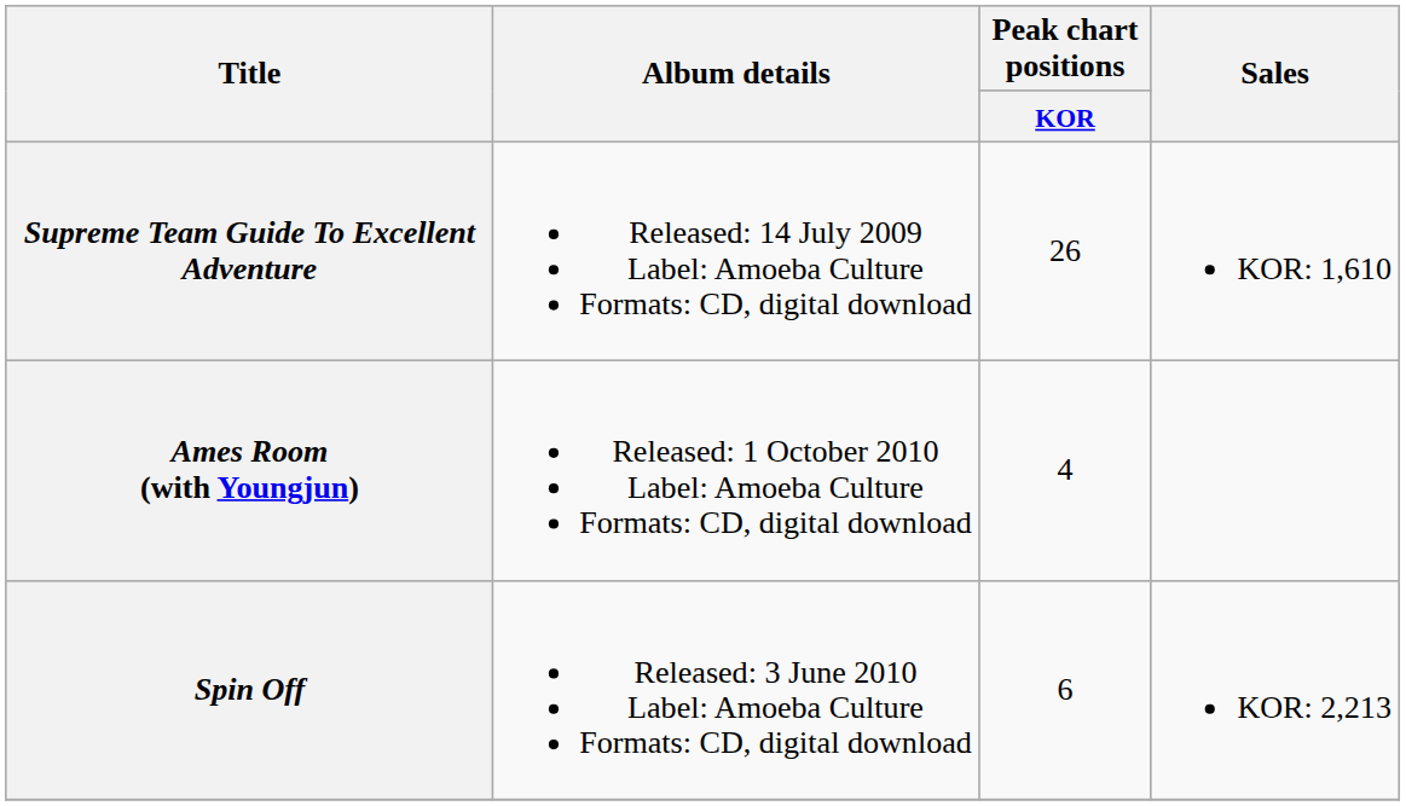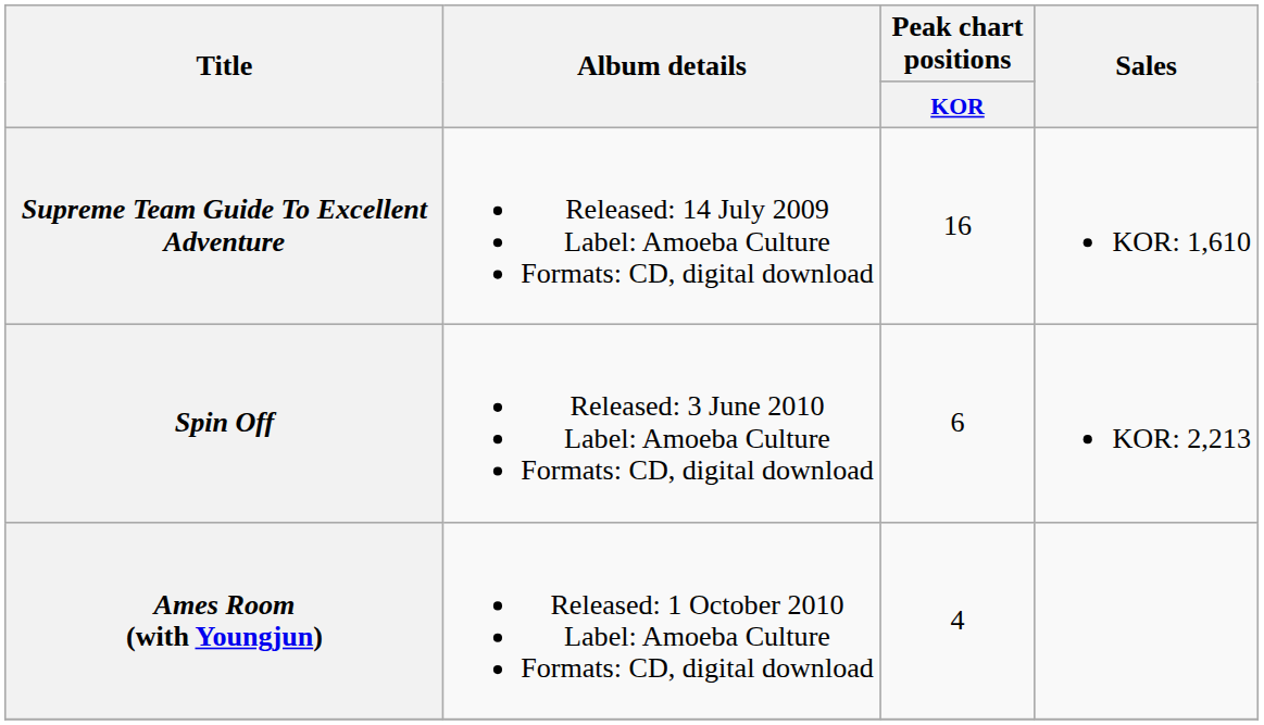 <table class="wikitable plainrowheaders" style="text-align:center;">
 <tr>
 <th scope="col" rowspan="2" style="width:15em;">Title</th>
 <th scope="col" rowspan="2">Album details</th>
 <th scope="col" colspan="1" style="width:5em;">Peak chart positions</th>
 <th rowspan="2">Sales</th>
 </tr>
 <tr>
 <th><small><a href='#'>KOR</a></small><br></th>
 </tr>
 <tr>
 <th scope="row"><em>Supreme Team Guide To Excellent Adventure</em></th>
 <td><br><ul><li>Released: 14 July 2009</li><li>Label: Amoeba Culture</li><li>Formats: CD, digital download</li></ul></td>
-<td>26</td>
+<td>16</td>
 <td><br><ul><li>KOR: 1,610</li></ul></td>
+</tr>
+<tr>
+<th scope="row"><em>Spin Off</em></th>
+<td><br><ul><li>Released: 3 June 2010</li><li>Label: Amoeba Culture</li><li>Formats: CD, digital download</li></ul></td>
+<td>6</td>
+<td><br><ul><li>KOR: 2,213</li></ul></td>
 </tr>
 <tr>
 <th scope="row"><em>Ames Room</em><br>(with <a href='#'>Youngjun</a>)</th>
 <td><br><ul><li>Released: 1 October 2010</li><li>Label: Amoeba Culture</li><li>Formats: CD, digital download</li></ul></td>
 <td>4</td>
 <td></td>
 </tr>
 <tr>
-<th scope="row"><em>Spin Off</em></th>
-<td><br><ul><li>Released: 3 June 2010</li><li>Label: Amoeba Culture</li><li>Formats: CD, digital download</li></ul></td>
-<td>6</td>
-<td><br><ul><li>KOR: 2,213</li></ul></td>
-</tr>
-<tr>
 </tr>
 </table>
